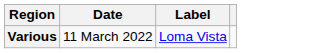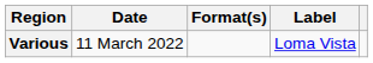 <table class="wikitable plainrowheaders">
 <tr>
 <th scope="col">Region</th>
 <th scope="col">Date</th>
+<th scope="col">Format(s)</th>
 <th scope="col">Label</th>
 <th scope="col"></th>
 </tr>
 <tr>
 <th scope="row">Various</th>
 <td>11 March 2022</td>
+<td></td>
 <td><a href='#'>Loma Vista</a></td>
 <td style="text-align:center;"></td>
 </tr>
 </table>
